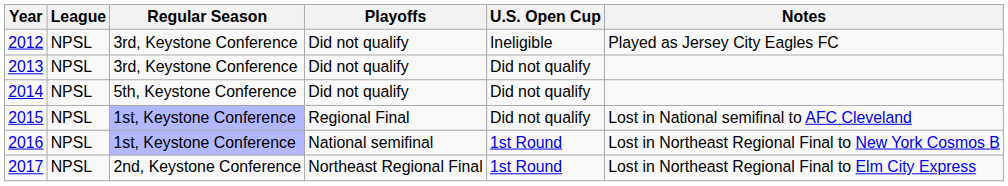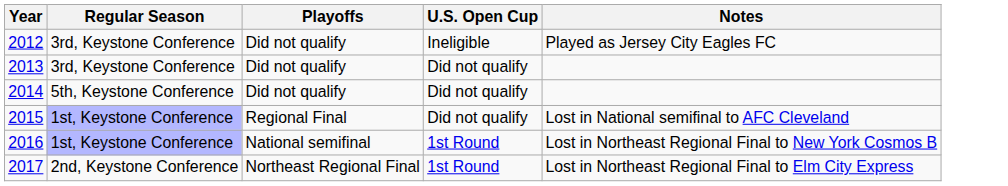 <table class="wikitable">
 <tr>
 <th>Year</th>
-<th>League</th>
 <th>Regular Season</th>
 <th>Playoffs</th>
 <th>U.S. Open Cup</th>
 <th>Notes</th>
 </tr>
 <tr>
 <td><a href='#'>2012</a></td>
-<td>NPSL</td>
 <td>3rd, Keystone Conference</td>
 <td>Did not qualify</td>
 <td>Ineligible</td>
 <td>Played as Jersey City Eagles FC</td>
 </tr>
 <tr>
 <td><a href='#'>2013</a></td>
-<td>NPSL</td>
 <td>3rd, Keystone Conference</td>
 <td>Did not qualify</td>
 <td>Did not qualify</td>
 <td></td>
 </tr>
 <tr>
 <td><a href='#'>2014</a></td>
-<td>NPSL</td>
 <td>5th, Keystone Conference</td>
 <td>Did not qualify</td>
 <td>Did not qualify</td>
 <td></td>
 </tr>
 <tr>
 <td><a href='#'>2015</a></td>
-<td>NPSL</td>
 <td bgcolor="B3B7FF">1st, Keystone Conference</td>
 <td>Regional Final</td>
 <td>Did not qualify</td>
 <td>Lost in National semifinal to <a href='#'>AFC Cleveland</a></td>
 </tr>
 <tr>
 <td><a href='#'>2016</a></td>
-<td>NPSL</td>
 <td bgcolor="B3B7FF">1st, Keystone Conference</td>
 <td>National semifinal</td>
 <td><a href='#'>1st Round</a></td>
 <td>Lost in Northeast Regional Final to <a href='#'>New York Cosmos B</a></td>
 </tr>
 <tr>
 <td><a href='#'>2017</a></td>
-<td>NPSL</td>
 <td>2nd, Keystone Conference</td>
 <td>Northeast Regional Final</td>
 <td><a href='#'>1st Round</a></td>
 <td>Lost in Northeast Regional Final to <a href='#'>Elm City Express</a></td>
 </tr>
 </table>
